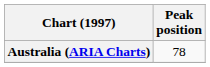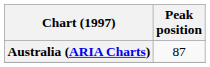 <table class="wikitable sortable plainrowheaders" style="text-align:center">
 <tr>
 <th scope="col">Chart (1997)</th>
 <th scope="col">Peak<br>position</th>
 </tr>
 <tr>
 <th scope="row">Australia (<a href='#'>ARIA Charts</a>)</th>
-<td>78</td>
+<td>87</td>
 </tr>
 <tr>
 </tr>
 </table>
